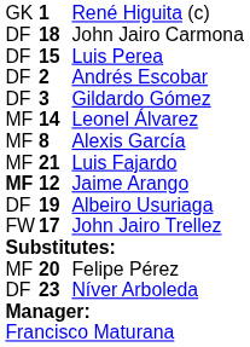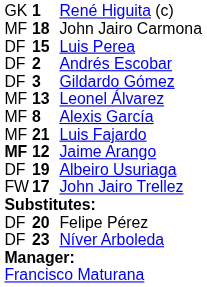 <table style="font-size:90%; margin:0.2em auto;" cellspacing="0" cellpadding="0">
 <tr>
 <th width="25"></th>
 <th width="25"></th>
 </tr>
 <tr>
 <td>GK</td>
 <td><strong>1</strong></td>
 <td> <a href='#'>René Higuita</a> (c)</td>
 </tr>
 <tr>
-<td>DF</td>
+<td>MF</td>
 <td><strong>18</strong></td>
 <td> John Jairo Carmona</td>
 </tr>
 <tr>
 <td>DF</td>
 <td><strong>15</strong></td>
 <td> <a href='#'>Luis Perea</a></td>
 </tr>
 <tr>
 <td>DF</td>
 <td><strong>2</strong></td>
 <td> <a href='#'>Andrés Escobar</a></td>
 </tr>
 <tr>
 <td>DF</td>
 <td><strong>3</strong></td>
 <td> <a href='#'>Gildardo Gómez</a></td>
 </tr>
 <tr>
 <td>MF</td>
-<td><strong>14</strong></td>
+<td><strong>13</strong></td>
 <td> <a href='#'>Leonel Álvarez</a></td>
 </tr>
 <tr>
 <td>MF</td>
 <td><strong>8</strong></td>
 <td> <a href='#'>Alexis García</a></td>
 </tr>
 <tr>
 <td>MF</td>
 <td><strong>21</strong></td>
 <td> <a href='#'>Luis Fajardo</a></td>
 <td></td>
 <td></td>
 </tr>
 <tr>
 <td><strong>MF</strong></td>
 <td><strong>12</strong></td>
 <td> <a href='#'>Jaime Arango</a></td>
 <td></td>
 <td></td>
 </tr>
 <tr>
 <td>DF</td>
 <td><strong>19</strong></td>
 <td> <a href='#'>Albeiro Usuriaga</a></td>
 </tr>
 <tr>
 <td>FW</td>
 <td><strong>17</strong></td>
 <td> <a href='#'>John Jairo Trellez</a></td>
 </tr>
 <tr>
 <td colspan=3><strong>Substitutes:</strong></td>
 </tr>
 <tr>
-<td>MF</td>
+<td>DF</td>
 <td><strong>20</strong></td>
 <td> Felipe Pérez</td>
 <td></td>
 <td></td>
 </tr>
 <tr>
 <td>DF</td>
 <td><strong>23</strong></td>
 <td> <a href='#'>Níver Arboleda</a></td>
 <td></td>
 <td></td>
 </tr>
 <tr>
 <td colspan=3><strong>Manager:</strong></td>
 </tr>
 <tr>
 <td colspan=4> <a href='#'>Francisco Maturana</a></td>
 </tr>
 </table>
